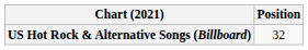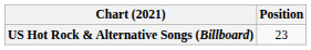 <table class="wikitable sortable plainrowheaders" style="text-align:center">
 <tr>
 <th scope="col">Chart (2021)</th>
 <th scope="col">Position</th>
 </tr>
 <tr>
 <th scope="row">US Hot Rock & Alternative Songs (<em>Billboard</em>)</th>
-<td>32</td>
+<td>23</td>
 </tr>
 </table>
